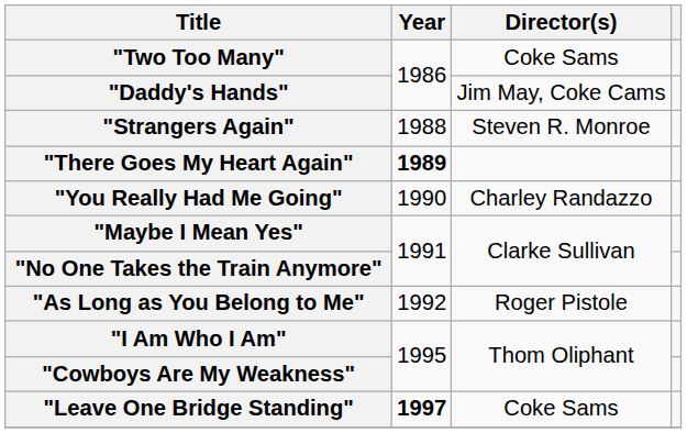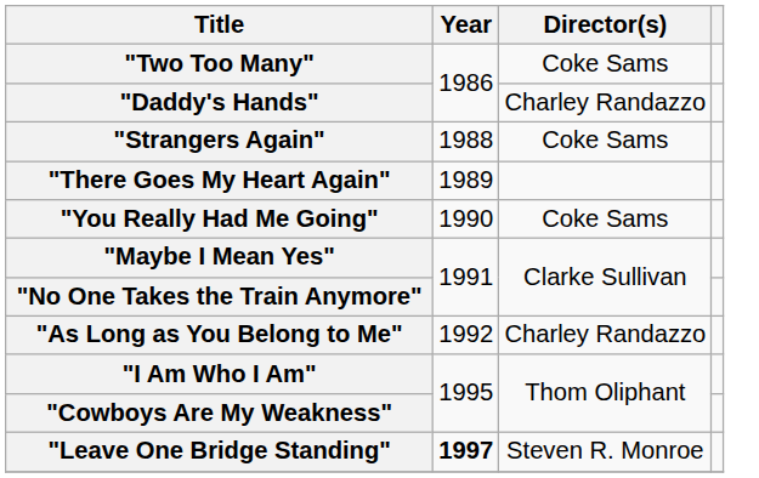 <table class="wikitable plainrowheaders" style="text-align:center;" border="1">
 <tr>
 <th scope="col" style="width:17em;">Title</th>
 <th scope="col">Year</th>
 <th scope="col">Director(s)</th>
 <th></th>
 </tr>
 <tr>
 <th scope="row">"Two Too Many"</th>
 <td rowspan="2">1986</td>
 <td>Coke Sams</td>
 <td></td>
 </tr>
 <tr>
 <th scope="row">"Daddy's Hands"</th>
-<td>Jim May, Coke Cams</td>
+<td>Charley Randazzo</td>
 <td></td>
 </tr>
 <tr>
 <th scope="row">"Strangers Again"</th>
 <td>1988</td>
-<td>Steven R. Monroe</td>
+<td>Coke Sams</td>
 <td></td>
 </tr>
 <tr>
 <th scope="row">"There Goes My Heart Again" </th>
-<td><strong>1989</strong></td>
+<td>1989</td>
 <td></td>
 <td></td>
 </tr>
 <tr>
 <th scope="row">"You Really Had Me Going"</th>
 <td>1990</td>
-<td>Charley Randazzo</td>
+<td>Coke Sams</td>
 <td></td>
 </tr>
 <tr>
 <th scope="row">"Maybe I Mean Yes"</th>
 <td rowspan="2">1991</td>
 <td rowspan="2">Clarke Sullivan</td>
 <td></td>
 </tr>
 <tr>
 <th scope="row">"No One Takes the Train Anymore"</th>
 <td></td>
 </tr>
 <tr>
 <th scope="row">"As Long as You Belong to Me"</th>
 <td>1992</td>
-<td>Roger Pistole</td>
+<td>Charley Randazzo</td>
 <td></td>
 </tr>
 <tr>
 <th scope="row">"I Am Who I Am"</th>
 <td rowspan="2">1995</td>
 <td rowspan="2">Thom Oliphant</td>
 <td></td>
 </tr>
 <tr>
 <th scope="row">"Cowboys Are My Weakness"</th>
 <td></td>
 </tr>
 <tr>
 <th scope="row">"Leave One Bridge Standing"</th>
 <td><strong>1997</strong></td>
-<td>Coke Sams</td>
+<td>Steven R. Monroe</td>
 <td></td>
 </tr>
 <tr>
 </tr>
 </table>
